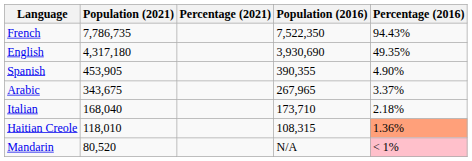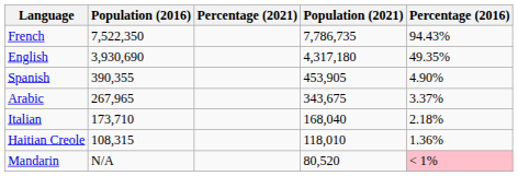 <table class="wikitable sortable" border="1">
 <tr>
 <th>Language</th>
+<th>Population (2016)</th>
+<th>Percentage (2021)</th>
 <th>Population (2021)</th>
-<th>Percentage (2021)</th>
-<th>Population (2016)</th>
 <th>Percentage (2016)</th>
 </tr>
 <tr>
 <td><a href='#'>French</a></td>
+<td>7,522,350</td>
+<td></td>
 <td>7,786,735</td>
-<td></td>
-<td>7,522,350</td>
 <td>94.43%</td>
 </tr>
 <tr>
 <td><a href='#'>English</a></td>
+<td>3,930,690</td>
+<td></td>
 <td>4,317,180</td>
-<td></td>
-<td>3,930,690</td>
 <td>49.35%</td>
 </tr>
 <tr>
 <td><a href='#'>Spanish</a></td>
+<td>390,355</td>
+<td></td>
 <td>453,905</td>
-<td></td>
-<td>390,355</td>
 <td>4.90%</td>
 </tr>
 <tr>
 <td><a href='#'>Arabic</a></td>
+<td>267,965</td>
+<td></td>
 <td>343,675</td>
-<td></td>
-<td>267,965</td>
 <td>3.37%</td>
 </tr>
 <tr>
 <td><a href='#'>Italian</a></td>
+<td>173,710</td>
+<td></td>
 <td>168,040</td>
-<td></td>
-<td>173,710</td>
 <td>2.18%</td>
 </tr>
 <tr>
 <td><a href='#'>Haitian Creole</a></td>
+<td>108,315</td>
+<td></td>
 <td>118,010</td>
-<td></td>
-<td>108,315</td>
-<td style="background: lightsalmon;">1.36%</td>
+<td>1.36%</td>
 </tr>
 <tr>
 <td><a href='#'>Mandarin</a></td>
+<td>N/A</td>
+<td></td>
 <td>80,520</td>
-<td></td>
-<td>N/A</td>
 <td style="background: pink;">< 1%</td>
 </tr>
 </table>
